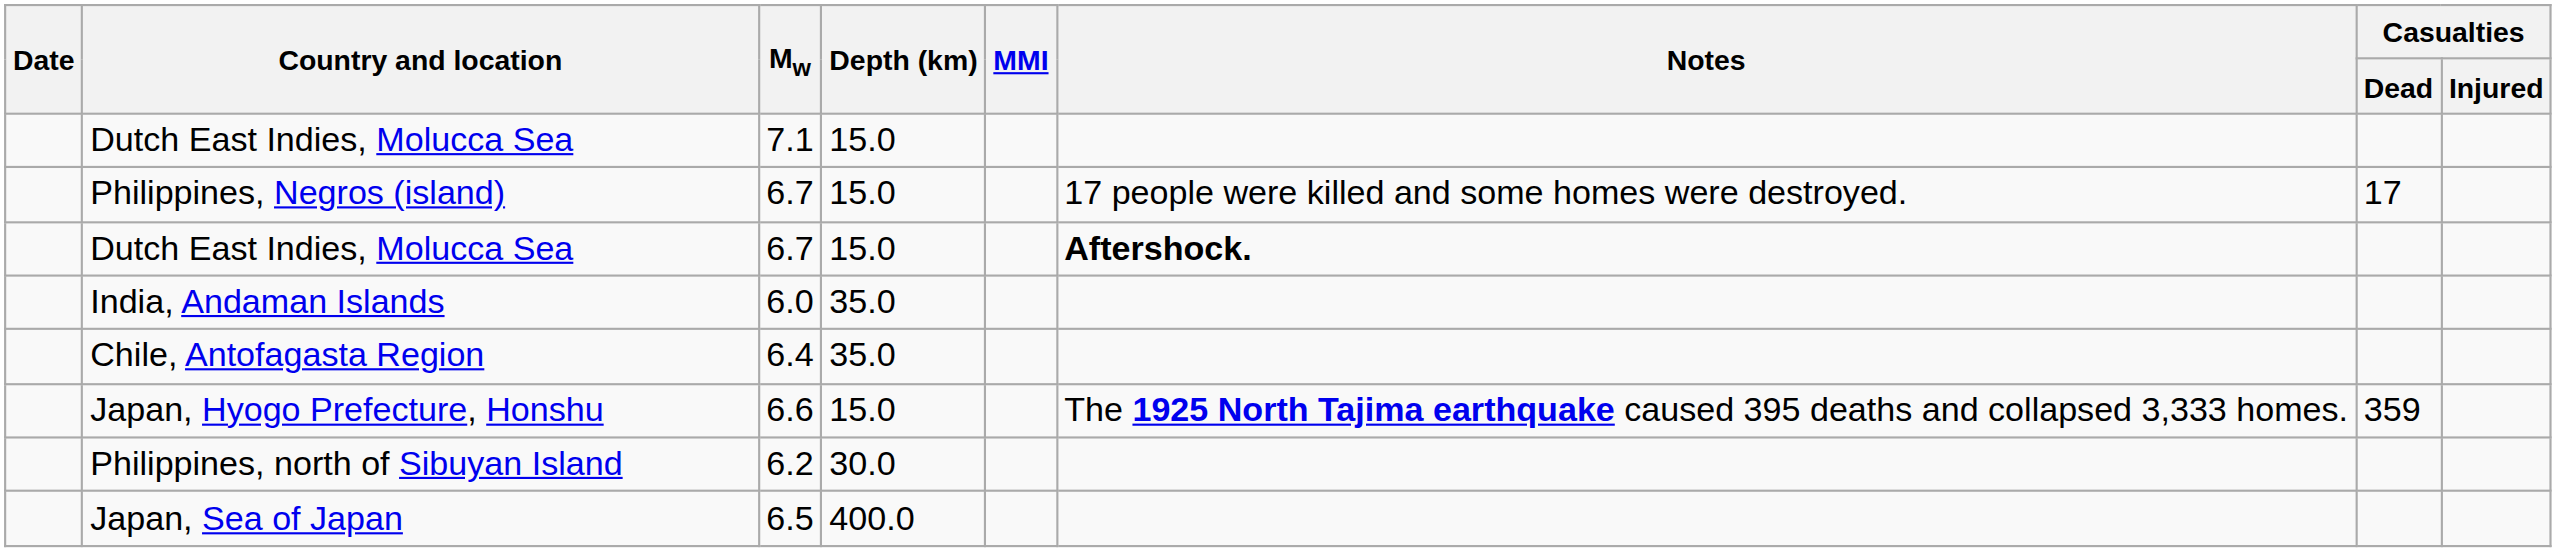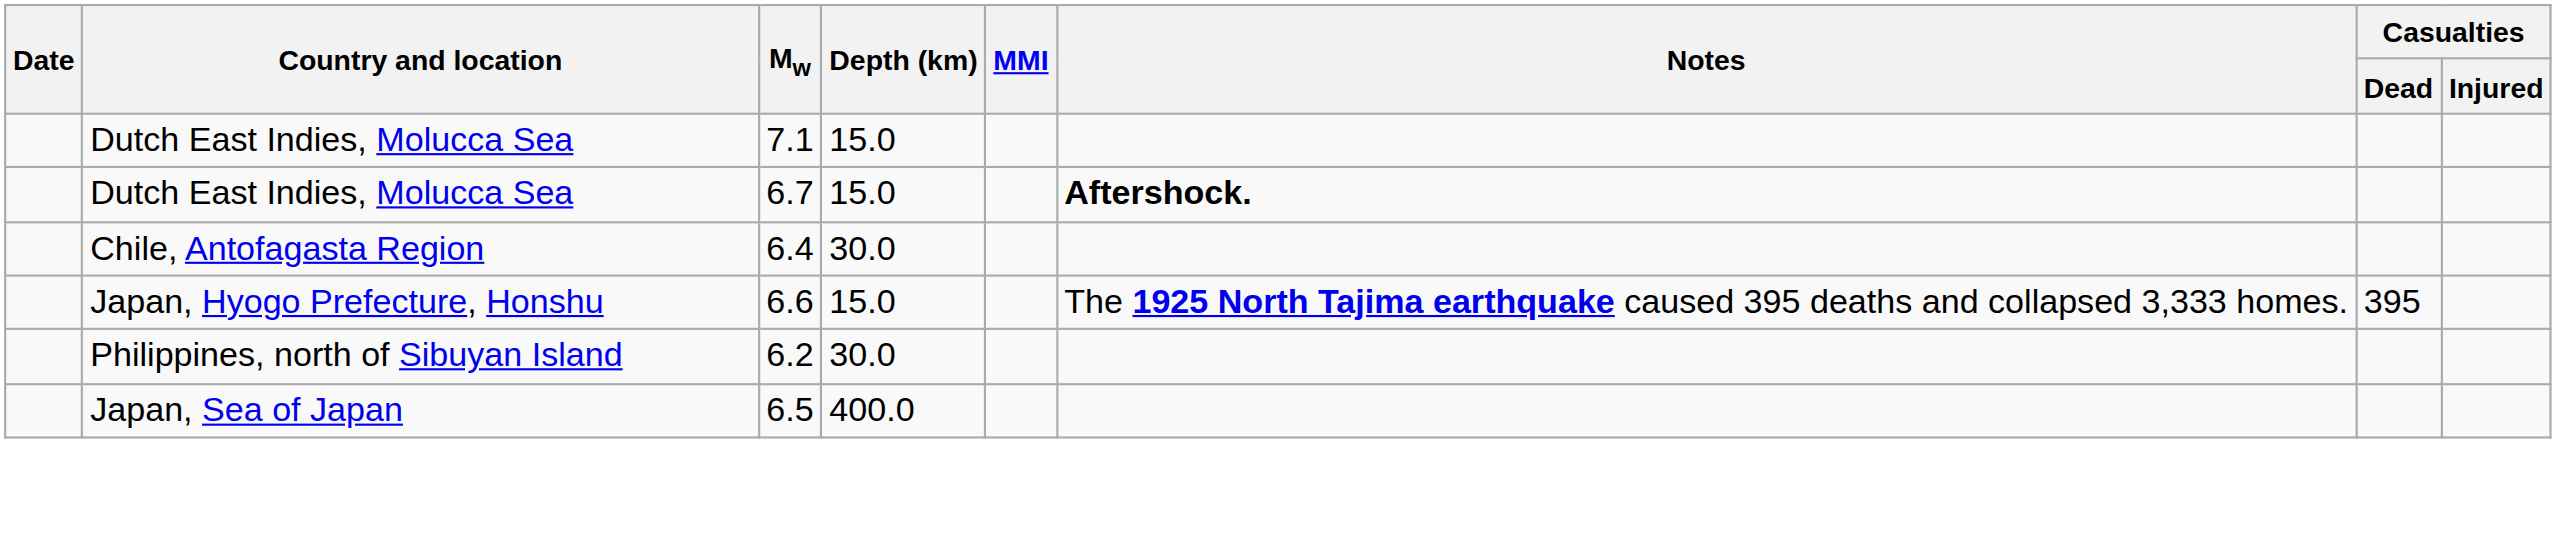 <table class="wikitable sortable sort-under" style="border:1px black; margin-left:1em;">
 <tr>
 <th rowspan="2"><small>Date</small></th>
 <th rowspan="2" style="width: 310px"><small>Country and location</small></th>
 <th rowspan="2"><small>M<sub>w</sub></small></th>
 <th rowspan="2"><small>Depth (km)</small></th>
 <th rowspan="2"><small><a href='#'>MMI</a></small></th>
 <th rowspan="2" class="unsortable"><small>Notes</small></th>
 <th colspan="2"><small>Casualties</small></th>
 </tr>
 <tr>
 <th><small>Dead</small></th>
 <th><small>Injured</small></th>
 </tr>
 <tr>
 <td></td>
 <td>Dutch East Indies, <a href='#'>Molucca Sea</a></td>
 <td>7.1</td>
 <td>15.0</td>
 <td></td>
 <td></td>
 <td></td>
 <td></td>
 </tr>
 <tr>
 <td></td>
-<td>Philippines, <a href='#'>Negros (island)</a></td>
-<td>6.7</td>
-<td>15.0</td>
-<td></td>
-<td>17 people were killed and some homes were destroyed.</td>
-<td>17</td>
-<td></td>
-</tr>
-<tr>
-<td></td>
 <td>Dutch East Indies, <a href='#'>Molucca Sea</a></td>
 <td>6.7</td>
 <td>15.0</td>
 <td></td>
 <td><strong>Aftershock.</strong></td>
 <td></td>
 <td></td>
 </tr>
 <tr>
 <td></td>
-<td>India, <a href='#'>Andaman Islands</a></td>
-<td>6.0</td>
-<td>35.0</td>
-<td></td>
-<td></td>
-<td></td>
-<td></td>
-</tr>
-<tr>
-<td></td>
 <td>Chile, <a href='#'>Antofagasta Region</a></td>
 <td>6.4</td>
-<td>35.0</td>
+<td>30.0</td>
 <td></td>
 <td></td>
 <td></td>
 <td></td>
 </tr>
 <tr>
 <td></td>
 <td>Japan, <a href='#'>Hyogo Prefecture</a>, <a href='#'>Honshu</a></td>
 <td>6.6</td>
 <td>15.0</td>
 <td></td>
 <td>The <strong><a href='#'>1925 North Tajima earthquake</a></strong> caused 395 deaths and collapsed 3,333 homes.</td>
-<td>359</td>
+<td>395</td>
 <td></td>
 </tr>
 <tr>
 <td></td>
 <td>Philippines, north of <a href='#'>Sibuyan Island</a></td>
 <td>6.2</td>
 <td>30.0</td>
 <td></td>
 <td></td>
 <td></td>
 <td></td>
 </tr>
 <tr>
 <td></td>
 <td>Japan, <a href='#'>Sea of Japan</a></td>
 <td>6.5</td>
 <td>400.0</td>
 <td></td>
 <td></td>
 <td></td>
 <td></td>
 </tr>
 </table>
